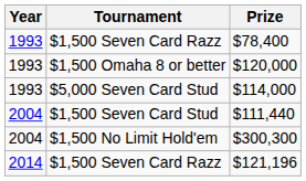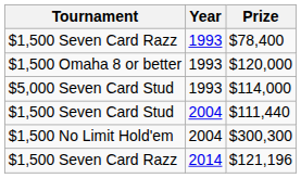 <table class="wikitable">
 <tr>
+<th>Tournament</th>
 <th>Year</th>
-<th>Tournament</th>
 <th>Prize</th>
 </tr>
 <tr>
+<td>$1,500 Seven Card Razz</td>
 <td><a href='#'>1993</a></td>
-<td>$1,500 Seven Card Razz</td>
 <td>$78,400</td>
 </tr>
 <tr>
+<td>$1,500 Omaha 8 or better</td>
 <td>1993</td>
-<td>$1,500 Omaha 8 or better</td>
 <td>$120,000</td>
 </tr>
 <tr>
+<td>$5,000 Seven Card Stud</td>
 <td>1993</td>
-<td>$5,000 Seven Card Stud</td>
 <td>$114,000</td>
 </tr>
 <tr>
+<td>$1,500 Seven Card Stud</td>
 <td><a href='#'>2004</a></td>
-<td>$1,500 Seven Card Stud</td>
 <td>$111,440</td>
 </tr>
 <tr>
+<td>$1,500 No Limit Hold'em</td>
 <td>2004</td>
-<td>$1,500 No Limit Hold'em</td>
 <td>$300,300</td>
 </tr>
 <tr>
+<td>$1,500 Seven Card Razz</td>
 <td><a href='#'>2014</a></td>
-<td>$1,500 Seven Card Razz</td>
 <td>$121,196</td>
 </tr>
 </table>
